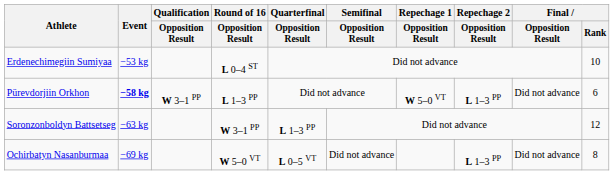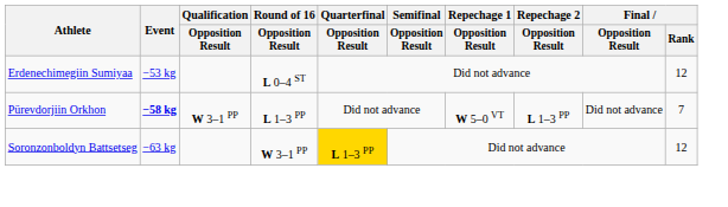 <table class="wikitable" style="font-size:90%">
 <tr>
 <th rowspan=2>Athlete</th>
 <th rowspan=2>Event</th>
 <th>Qualification</th>
 <th>Round of 16</th>
 <th>Quarterfinal</th>
 <th>Semifinal</th>
 <th>Repechage 1</th>
 <th>Repechage 2</th>
 <th colspan=2>Final / </th>
 </tr>
 <tr style="font-size: 95%">
 <th>Opposition<br>Result</th>
 <th>Opposition<br>Result</th>
 <th>Opposition<br>Result</th>
 <th>Opposition<br>Result</th>
 <th>Opposition<br>Result</th>
 <th>Opposition<br>Result</th>
 <th>Opposition<br>Result</th>
 <th>Rank</th>
 </tr>
 <tr align=center>
 <td align=left><a href='#'>Erdenechimegiin Sumiyaa</a></td>
 <td align=left><a href='#'>−53 kg</a></td>
 <td></td>
 <td><br><strong>L</strong> 0–4 <sup>ST</sup></td>
 <td colspan=5>Did not advance</td>
-<td>10</td>
+<td>12</td>
 </tr>
 <tr align=center>
 <td align=left><a href='#'>Pürevdorjiin Orkhon</a></td>
 <td align=left><strong><a href='#'>−58 kg</a></strong></td>
 <td><br><strong>W</strong> 3–1 <sup>PP</sup></td>
 <td><br><strong>L</strong> 1–3 <sup>PP</sup></td>
 <td colspan=2>Did not advance</td>
 <td><br><strong>W</strong> 5–0 <sup>VT</sup></td>
 <td><br><strong>L</strong> 1–3 <sup>PP</sup></td>
 <td>Did not advance</td>
-<td>6</td>
+<td>7</td>
 </tr>
 <tr align=center>
 <td align=left><a href='#'>Soronzonboldyn Battsetseg</a></td>
 <td align=left><a href='#'>−63 kg</a></td>
 <td></td>
 <td><br><strong>W</strong> 3–1 <sup>PP</sup></td>
-<td><br><strong>L</strong> 1–3 <sup>PP</sup></td>
+<td style="background: gold;"><br><strong>L</strong> 1–3 <sup>PP</sup></td>
 <td colspan=4>Did not advance</td>
 <td>12</td>
 </tr>
-<tr align=center>
-<td align=left><a href='#'>Ochirbatyn Nasanburmaa</a></td>
-<td align=left><a href='#'>−69 kg</a></td>
-<td></td>
-<td><br><strong>W</strong> 5–0 <sup>VT</sup></td>
-<td><br><strong>L</strong> 0–5 <sup>VT</sup></td>
-<td>Did not advance</td>
-<td></td>
-<td><br><strong>L</strong> 1–3 <sup>PP</sup></td>
-<td>Did not advance</td>
-<td>8</td>
-</tr>
 </table>
